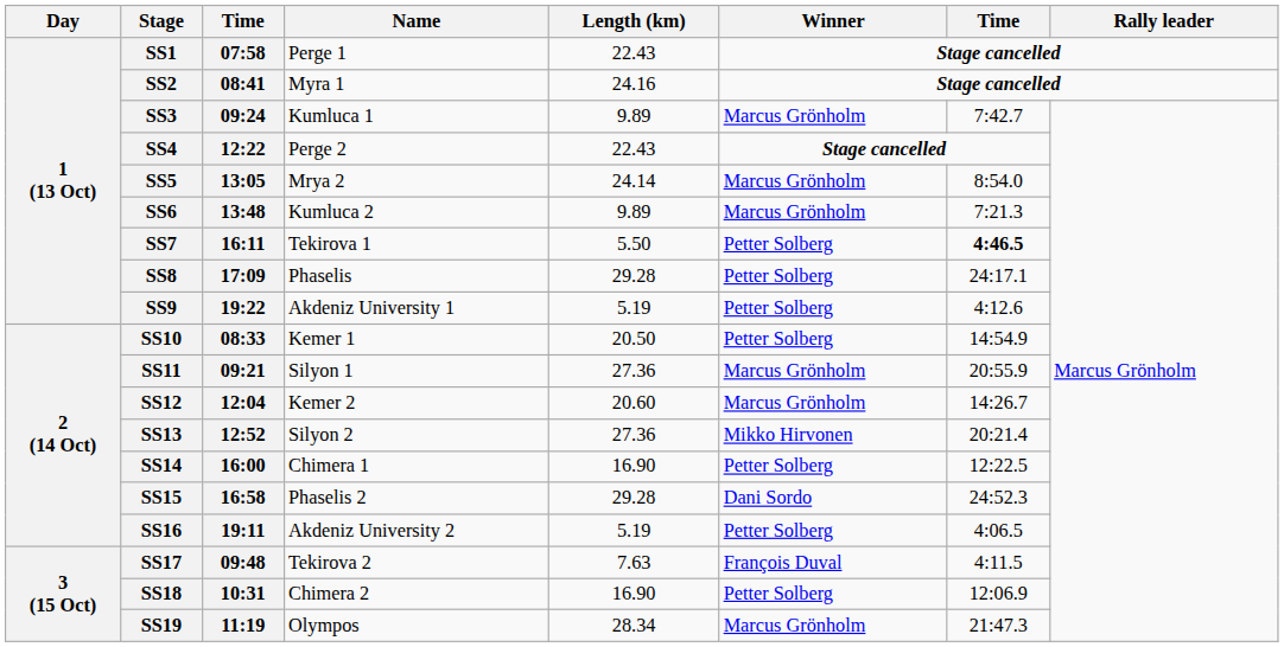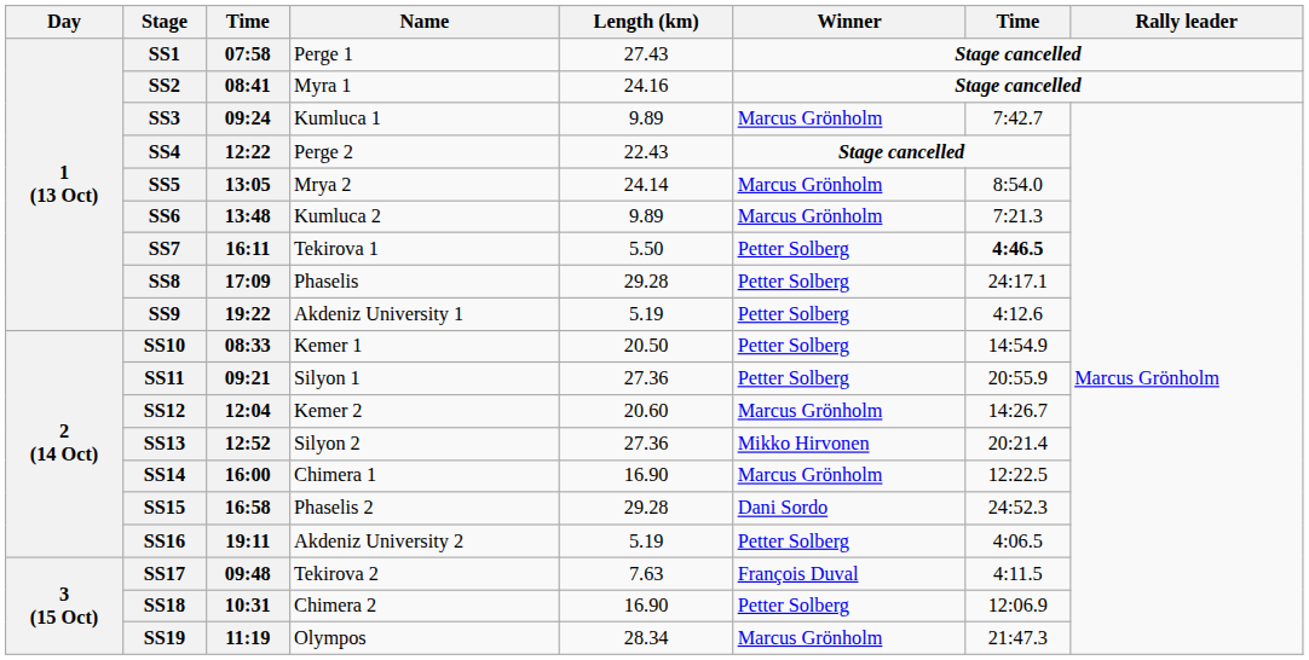 <table class="wikitable" width=100% style="text-align: center; font-size: 90%; max-width: 950px;">
 <tr>
 <th>Day</th>
 <th>Stage</th>
 <th>Time</th>
 <th>Name</th>
 <th>Length (km)</th>
 <th>Winner</th>
 <th>Time</th>
 <th>Rally leader</th>
 </tr>
 <tr>
 <th rowspan=9>1<br>(13 Oct)</th>
 <th>SS1</th>
 <th>07:58</th>
 <td align=left>Perge 1</td>
-<td>22.43</td>
+<td>27.43</td>
 <td colspan=3 align=center><strong><em>Stage cancelled</em></strong></td>
 </tr>
 <tr>
 <th>SS2</th>
 <th>08:41</th>
 <td align=left>Myra 1</td>
 <td>24.16</td>
 <td colspan=3 align=center><strong><em>Stage cancelled</em></strong></td>
 </tr>
 <tr>
 <th>SS3</th>
 <th>09:24</th>
 <td align=left>Kumluca 1</td>
 <td>9.89</td>
 <td align=left> <a href='#'>Marcus Grönholm</a></td>
 <td>7:42.7</td>
 <td rowspan=17 align=left> <a href='#'>Marcus Grönholm</a></td>
 </tr>
 <tr>
 <th>SS4</th>
 <th>12:22</th>
 <td align=left>Perge 2</td>
 <td>22.43</td>
 <td colspan=2 align=center><strong><em>Stage cancelled</em></strong></td>
 </tr>
 <tr>
 <th>SS5</th>
 <th>13:05</th>
 <td align=left>Mrya 2</td>
 <td>24.14</td>
 <td align=left> <a href='#'>Marcus Grönholm</a></td>
 <td>8:54.0</td>
 </tr>
 <tr>
 <th>SS6</th>
 <th>13:48</th>
 <td align=left>Kumluca 2</td>
 <td>9.89</td>
 <td align=left> <a href='#'>Marcus Grönholm</a></td>
 <td>7:21.3</td>
 </tr>
 <tr>
 <th>SS7</th>
 <th>16:11</th>
 <td align=left>Tekirova 1</td>
 <td>5.50</td>
 <td align=left> <a href='#'>Petter Solberg</a></td>
 <td><strong>4:46.5</strong></td>
 </tr>
 <tr>
 <th>SS8</th>
 <th>17:09</th>
 <td align=left>Phaselis</td>
 <td>29.28</td>
 <td align=left> <a href='#'>Petter Solberg</a></td>
 <td>24:17.1</td>
 </tr>
 <tr>
 <th>SS9</th>
 <th>19:22</th>
 <td align=left>Akdeniz University 1</td>
 <td>5.19</td>
 <td align=left> <a href='#'>Petter Solberg</a></td>
 <td>4:12.6</td>
 </tr>
 <tr>
 <th rowspan=7>2<br>(14 Oct)</th>
 <th>SS10</th>
 <th>08:33</th>
 <td align=left>Kemer 1</td>
 <td>20.50</td>
 <td align=left> <a href='#'>Petter Solberg</a></td>
 <td>14:54.9</td>
 </tr>
 <tr>
 <th>SS11</th>
 <th>09:21</th>
 <td align=left>Silyon 1</td>
 <td>27.36</td>
-<td align=left> <a href='#'>Marcus Grönholm</a></td>
+<td align=left> <a href='#'>Petter Solberg</a></td>
 <td>20:55.9</td>
 </tr>
 <tr>
 <th>SS12</th>
 <th>12:04</th>
 <td align=left>Kemer 2</td>
 <td>20.60</td>
 <td align=left> <a href='#'>Marcus Grönholm</a></td>
 <td>14:26.7</td>
 </tr>
 <tr>
 <th>SS13</th>
 <th>12:52</th>
 <td align=left>Silyon 2</td>
 <td>27.36</td>
 <td align=left> <a href='#'>Mikko Hirvonen</a></td>
 <td>20:21.4</td>
 </tr>
 <tr>
 <th>SS14</th>
 <th>16:00</th>
 <td align=left>Chimera 1</td>
 <td>16.90</td>
-<td align=left> <a href='#'>Petter Solberg</a></td>
+<td align=left> <a href='#'>Marcus Grönholm</a></td>
 <td>12:22.5</td>
 </tr>
 <tr>
 <th>SS15</th>
 <th>16:58</th>
 <td align=left>Phaselis 2</td>
 <td>29.28</td>
 <td align=left> <a href='#'>Dani Sordo</a></td>
 <td>24:52.3</td>
 </tr>
 <tr>
 <th>SS16</th>
 <th>19:11</th>
 <td align=left>Akdeniz University 2</td>
 <td>5.19</td>
 <td align=left> <a href='#'>Petter Solberg</a></td>
 <td>4:06.5</td>
 </tr>
 <tr>
 <th rowspan=3>3<br>(15 Oct)</th>
 <th>SS17</th>
 <th>09:48</th>
 <td align=left>Tekirova 2</td>
 <td>7.63</td>
 <td align=left> <a href='#'>François Duval</a></td>
 <td>4:11.5</td>
 </tr>
 <tr>
 <th>SS18</th>
 <th>10:31</th>
 <td align=left>Chimera 2</td>
 <td>16.90</td>
 <td align=left> <a href='#'>Petter Solberg</a></td>
 <td>12:06.9</td>
 </tr>
 <tr>
 <th>SS19</th>
 <th>11:19</th>
 <td align=left>Olympos</td>
 <td>28.34</td>
 <td align=left> <a href='#'>Marcus Grönholm</a></td>
 <td>21:47.3</td>
 </tr>
 </table>
